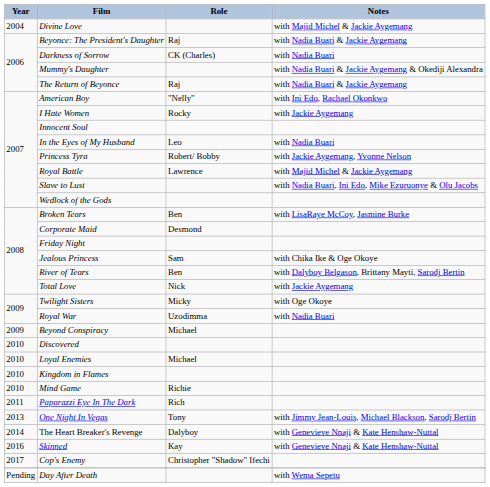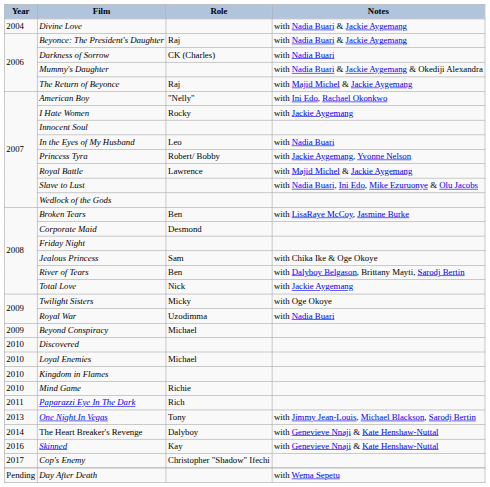 <table class="wikitable" style="font-size:90%;">
 <tr>
 <th style="background:#B0C4DE;">Year</th>
 <th style="background:#B0C4DE;">Film</th>
 <th style="background:#B0C4DE;">Role</th>
 <th style="background:#B0C4DE;">Notes</th>
 </tr>
 <tr>
 <td>2004</td>
 <td><em>Divine Love</em></td>
 <td></td>
-<td>with <a href='#'>Majid Michel</a> & <a href='#'>Jackie Aygemang</a></td>
+<td>with <a href='#'>Nadia Buari</a> & <a href='#'>Jackie Aygemang</a></td>
 </tr>
 <tr>
 <td rowspan="4">2006</td>
 <td><em>Beyonce: The President's Daughter</em></td>
 <td>Raj</td>
 <td>with <a href='#'>Nadia Buari</a> & <a href='#'>Jackie Aygemang</a></td>
 </tr>
 <tr CK/Charles>
 <td><em>Darkness of Sorrow</em></td>
 <td>CK (Charles)</td>
 <td>with <a href='#'>Nadia Buari</a></td>
 </tr>
 <tr>
 <td><em>Mummy's Daughter</em></td>
 <td></td>
 <td>with <a href='#'>Nadia Buari</a> & <a href='#'>Jackie Aygemang</a> & Okediji Alexandra</td>
 </tr>
 <tr>
 <td><em>The Return of Beyonce</em></td>
 <td>Raj</td>
-<td>with <a href='#'>Nadia Buari</a> & <a href='#'>Jackie Aygemang</a></td>
+<td>with <a href='#'>Majid Michel</a> & <a href='#'>Jackie Aygemang</a></td>
 </tr>
 <tr>
 <td rowspan="8">2007</td>
 <td><em>American Boy</em></td>
 <td>"Nelly"</td>
 <td>with <a href='#'>Ini Edo</a>, <a href='#'>Rachael Okonkwo</a></td>
 </tr>
 <tr>
 <td><em>I Hate Women</em></td>
 <td>Rocky</td>
 <td>with <a href='#'>Jackie Aygemang</a></td>
 </tr>
 <tr>
 <td><em>Innocent Soul</em></td>
 <td></td>
 <td></td>
 </tr>
 <tr>
 <td><em>In the Eyes of My Husband</em></td>
 <td>Leo</td>
 <td>with <a href='#'>Nadia Buari</a></td>
 </tr>
 <tr>
 <td><em>Princess Tyra</em></td>
 <td>Robert/ Bobby</td>
 <td>with <a href='#'>Jackie Aygemang</a>, <a href='#'>Yvonne Nelson</a></td>
 </tr>
 <tr>
 <td><em>Royal Battle</em></td>
 <td>Lawrence</td>
 <td>with <a href='#'>Majid Michel</a> & <a href='#'>Jackie Aygemang</a></td>
 </tr>
 <tr>
 <td><em>Slave to Lust</em></td>
 <td></td>
 <td>with <a href='#'>Nadia Buari</a>, <a href='#'>Ini Edo</a>, <a href='#'>Mike Ezuruonye</a> & <a href='#'>Olu Jacobs</a></td>
 </tr>
 <tr>
 <td><em>Wedlock of the Gods</em></td>
 <td></td>
 <td></td>
 </tr>
 <tr>
 <td rowspan="6">2008</td>
 <td><em>Broken Tears</em></td>
 <td>Ben</td>
 <td>with <a href='#'>LisaRaye McCoy</a>, <a href='#'>Jasmine Burke</a></td>
 </tr>
 <tr>
 <td><em>Corporate Maid</em></td>
 <td>Desmond</td>
 <td></td>
 </tr>
 <tr>
 <td><em>Friday Night</em></td>
 <td></td>
 <td></td>
 </tr>
 <tr>
 <td><em>Jealous Princess</em></td>
 <td>Sam</td>
 <td>with Chika Ike & Oge Okoye</td>
 </tr>
 <tr>
 <td><em>River of Tears</em></td>
 <td>Ben</td>
 <td>with <a href='#'>Dalyboy Belgason</a>, Brittany Mayti, <a href='#'>Sarodj Bertin</a></td>
 </tr>
 <tr>
 <td><em>Total Love</em></td>
 <td>Nick</td>
 <td>with <a href='#'>Jackie Aygemang</a></td>
 </tr>
 <tr>
 <td rowspan="2">2009</td>
 <td><em>Twilight Sisters</em></td>
 <td>Micky</td>
 <td>with Oge Okoye</td>
 </tr>
 <tr>
 <td><em>Royal War</em></td>
 <td>Uzodimma</td>
 <td>with <a href='#'>Nadia Buari</a></td>
 </tr>
 <tr>
 <td>2009</td>
 <td><em>Beyond Conspiracy</em></td>
 <td>Michael</td>
 <td></td>
 </tr>
 <tr>
 <td>2010</td>
 <td><em>Discovered</em></td>
 <td></td>
 <td></td>
 </tr>
 <tr>
 <td>2010</td>
 <td><em>Loyal Enemies</em></td>
 <td>Michael</td>
 <td></td>
 </tr>
 <tr>
 <td>2010</td>
 <td><em>Kingdom in Flames</em></td>
 <td></td>
 <td></td>
 </tr>
 <tr>
 <td>2010</td>
 <td><em>Mind Game</em></td>
 <td>Richie</td>
 <td></td>
 </tr>
 <tr>
 <td rowspan="1">2011</td>
 <td><em><a href='#'>Paparazzi Eye In The Dark</a></em></td>
 <td>Rich</td>
 <td></td>
 </tr>
 <tr>
 <td rowspan="1">2013</td>
 <td><em><a href='#'>One Night In Vegas</a></em></td>
 <td>Tony</td>
 <td>with <a href='#'>Jimmy Jean-Louis</a>, <a href='#'>Michael Blackson</a>, <a href='#'>Sarodj Bertin</a></td>
 </tr>
 <tr>
 <td rowspan="1">2014</td>
 <td>The Heart Breaker's Revenge</td>
 <td>Dalyboy</td>
 <td>with <a href='#'>Genevieve Nnaji</a> & <a href='#'>Kate Henshaw-Nuttal</a></td>
 </tr>
 <tr>
 <td rowspan="1">2016</td>
 <td><em><a href='#'>Skinned</a></em></td>
 <td>Kay</td>
 <td>with <a href='#'>Genevieve Nnaji</a> & <a href='#'>Kate Henshaw-Nuttal</a></td>
 </tr>
 <tr>
 <td>2017</td>
 <td><em>Cop's Enemy</em></td>
 <td>Christopher "Shadow" Ifechi</td>
 <td></td>
 </tr>
 <tr>
 </tr>
 <tr>
 <td>Pending</td>
 <td><em>Day After Death</em></td>
 <td></td>
 <td>with <a href='#'>Wema Sepetu</a></td>
 </tr>
 </table>
